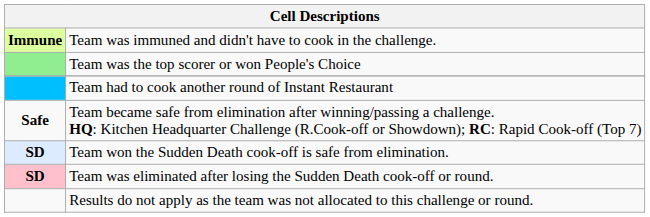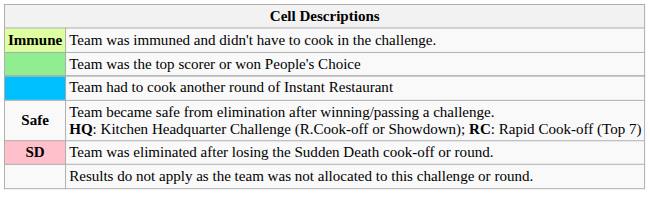 <table class="wikitable"; font-size: 90%; line-height:16px;">
 <tr>
 <th colspan="2">Cell Descriptions</th>
 </tr>
 <tr>
 <td style="background:#DDFF9F ;text-align:center"><strong>Immune</strong></td>
 <td>Team was immuned and didn't have to cook in the challenge.</td>
 </tr>
 <tr>
 <td style="background:lightgreen; text-align:center"></td>
 <td>Team was the top scorer or won People's Choice</td>
 </tr>
 <tr>
 </tr>
 <tr>
 <td style=background:deepskyblue></td>
 <td>Team had to cook another round of Instant Restaurant</td>
 </tr>
 <tr>
 <td style="text-align:center"><strong>Safe</strong></td>
 <td>Team became safe from elimination after winning/passing a challenge.<br> <strong>HQ</strong>: Kitchen Headquarter Challenge (R.Cook-off or Showdown); <strong>RC</strong>: Rapid Cook-off (Top 7)</td>
 </tr>
 <tr>
-<td style="text-align:center; background:#DCEBFF;"><strong>SD</strong></td>
-<td>Team won the Sudden Death cook-off is safe from elimination.</td>
-</tr>
-<tr>
 <td style="text-align:center; background:pink;"><strong>SD</strong></td>
 <td>Team was eliminated after losing the Sudden Death cook-off or round.</td>
 </tr>
 <tr>
 <td></td>
 <td>Results do not apply as the team was not allocated to this challenge or round.</td>
 </tr>
 </table>
